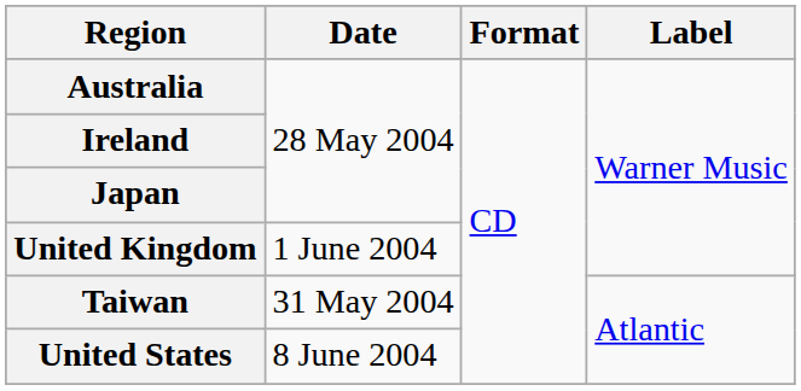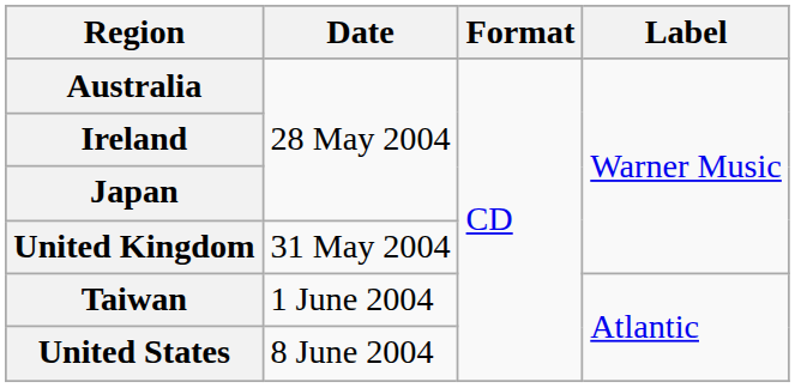 <table class="wikitable plainrowheaders">
 <tr>
 <th scope="col">Region</th>
 <th scope="col">Date</th>
 <th scope="col">Format</th>
 <th scope="col">Label</th>
 </tr>
 <tr>
 <th scope="row">Australia</th>
 <td rowspan="3">28 May 2004</td>
 <td rowspan="6"><a href='#'>CD</a></td>
 <td rowspan="4"><a href='#'>Warner Music</a></td>
 </tr>
 <tr>
 <th scope="row">Ireland</th>
 </tr>
 <tr>
 <th scope="row">Japan</th>
 </tr>
 <tr>
 <th scope="row">United Kingdom</th>
-<td>1 June 2004</td>
+<td>31 May 2004</td>
 </tr>
 <tr>
 <th scope="row">Taiwan</th>
-<td>31 May 2004</td>
+<td>1 June 2004</td>
 <td rowspan="2"><a href='#'>Atlantic</a></td>
 </tr>
 <tr>
 <th scope="row">United States</th>
 <td>8 June 2004</td>
 </tr>
 </table>
